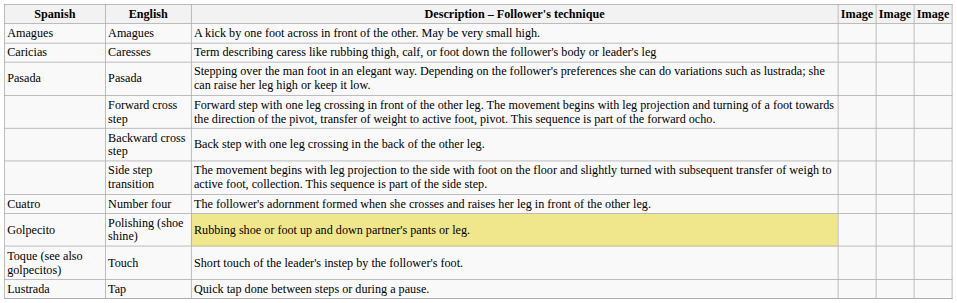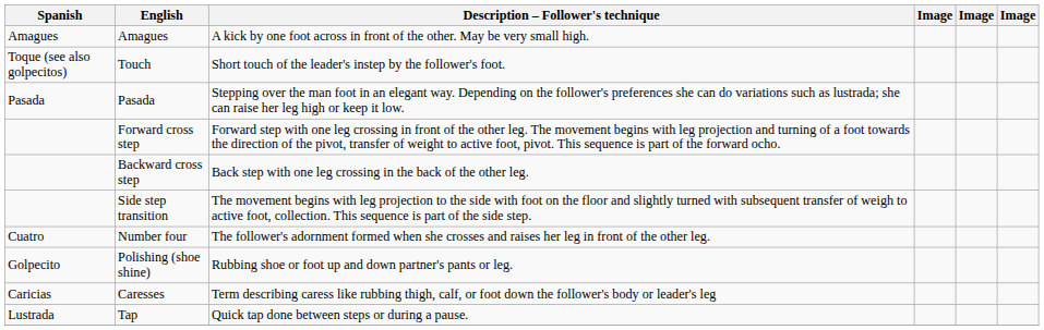 <table class="wikitable sortable">
 <tr>
 <th>Spanish</th>
 <th>English</th>
 <th>Description – Follower's technique</th>
 <th class="unsortable">Image</th>
 <th class="unsortable">Image</th>
 <th class="unsortable">Image</th>
 </tr>
 <tr>
 <td>Amagues</td>
 <td>Amagues</td>
 <td>A kick by one foot across in front of the other. May be very small high.</td>
 <td></td>
 <td></td>
 <td></td>
 </tr>
 <tr>
-<td>Caricias</td>
-<td>Caresses</td>
-<td>Term describing caress like rubbing thigh, calf, or foot down the follower's body or leader's leg</td>
+<td>Toque (see also golpecitos)</td>
+<td>Touch</td>
+<td>Short touch of the leader's instep by the follower's foot.</td>
 <td></td>
 <td></td>
 <td></td>
 </tr>
 <tr>
 <td>Pasada</td>
 <td>Pasada</td>
 <td>Stepping over the man foot in an elegant way. Depending on the follower's preferences she can do variations such as lustrada; she can raise her leg high or keep it low.</td>
 <td></td>
 <td></td>
 <td></td>
 </tr>
 <tr>
 <td></td>
 <td>Forward cross step</td>
 <td>Forward step with one leg crossing in front of the other leg. The movement begins with leg projection and turning of a foot towards the direction of the pivot, transfer of weight to active foot, pivot.  This sequence is part of the forward ocho.</td>
 <td></td>
 <td></td>
 <td></td>
 </tr>
 <tr>
 <td></td>
 <td>Backward cross step</td>
 <td>Back step with one leg crossing in the back of the other leg.</td>
 <td></td>
 <td></td>
 <td></td>
 </tr>
 <tr>
 <td></td>
 <td>Side step transition</td>
 <td>The movement begins with leg projection to the side with foot on the floor and slightly turned with subsequent transfer of weigh to active foot, collection.  This sequence is part of the side step.</td>
 <td></td>
 <td></td>
 <td></td>
 </tr>
 <tr>
 <td>Cuatro</td>
 <td>Number four</td>
 <td>The follower's adornment formed when she crosses and raises her leg in front of the other leg.</td>
 <td></td>
 <td></td>
 <td></td>
 </tr>
 <tr>
 <td>Golpecito</td>
 <td>Polishing (shoe shine)</td>
-<td style="background: khaki;">Rubbing shoe or foot up and down partner's pants or leg.</td>
+<td>Rubbing shoe or foot up and down partner's pants or leg.</td>
 <td></td>
 <td></td>
 <td></td>
 </tr>
 <tr>
-<td>Toque (see also golpecitos)</td>
-<td>Touch</td>
-<td>Short touch of the leader's instep by the follower's foot.</td>
+<td>Caricias</td>
+<td>Caresses</td>
+<td>Term describing caress like rubbing thigh, calf, or foot down the follower's body or leader's leg</td>
 <td></td>
 <td></td>
 <td></td>
 </tr>
 <tr>
 <td>Lustrada</td>
 <td>Tap</td>
 <td>Quick tap done between steps or during a pause.</td>
 <td></td>
 <td></td>
 <td></td>
 </tr>
 <tr>
 </tr>
 </table>
